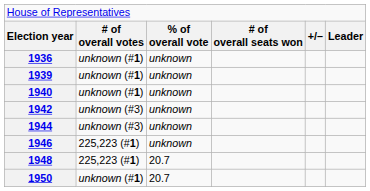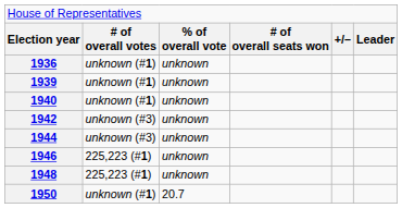 <table class=wikitable>
 <tr>
 <td colspan=6><a href='#'>House of Representatives</a></td>
 </tr>
 <tr>
 <th>Election year</th>
 <th># of<br>overall votes</th>
 <th>% of<br>overall vote</th>
 <th># of<br>overall seats won</th>
 <th>+/–</th>
 <th>Leader</th>
 </tr>
 <tr>
 <th><a href='#'>1936</a></th>
 <td><em>unknown</em> (#<strong>1</strong>)</td>
 <td><em>unknown</em></td>
 <td></td>
 <td></td>
 <td></td>
 </tr>
 <tr>
 <th><a href='#'>1939</a></th>
 <td><em>unknown</em> (#<strong>1</strong>)</td>
 <td><em>unknown</em></td>
 <td></td>
 <td></td>
 <td></td>
 </tr>
 <tr>
 <th><a href='#'>1940</a></th>
 <td><em>unknown</em> (#<strong>1</strong>)</td>
 <td><em>unknown</em></td>
 <td></td>
 <td></td>
 <td></td>
 </tr>
 <tr>
 <th><a href='#'>1942</a></th>
 <td><em>unknown</em> (#3)</td>
 <td><em>unknown</em></td>
 <td></td>
 <td></td>
 <td></td>
 </tr>
 <tr>
 <th><a href='#'>1944</a></th>
 <td><em>unknown</em> (#3)</td>
 <td><em>unknown</em></td>
 <td></td>
 <td></td>
 <td></td>
 </tr>
 <tr>
 <th><a href='#'>1946</a></th>
 <td>225,223 (#<strong>1</strong>)</td>
 <td><em>unknown</em></td>
 <td></td>
 <td></td>
 <td></td>
 </tr>
 <tr>
 <th><a href='#'>1948</a></th>
 <td>225,223 (#<strong>1</strong>)</td>
-<td>20.7</td>
+<td><em>unknown</em></td>
 <td></td>
 <td></td>
 <td></td>
 </tr>
 <tr>
 <th><a href='#'>1950</a></th>
 <td><em>unknown</em> (#<strong>1</strong>)</td>
 <td>20.7</td>
 <td></td>
 <td></td>
 <td></td>
 </tr>
 </table>
